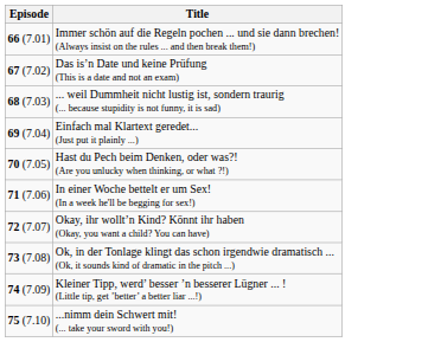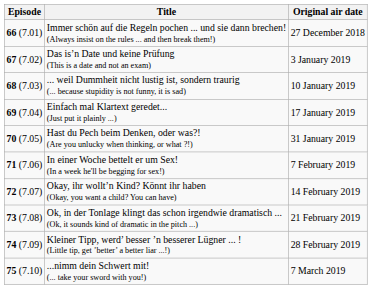 <table class="wikitable">
 <tr>
 <th>Episode</th>
 <th>Title</th>
+<th>Original air date</th>
 </tr>
 <tr>
 <td><strong>66</strong> (7.01)</td>
 <td>Immer schön auf die Regeln pochen ... und sie dann brechen!<br><small>(Always insist on the rules ... and then break them!)</small></td>
+<td>27 December 2018</td>
 </tr>
 <tr>
 <td><strong>67</strong> (7.02)</td>
 <td>Das is’n Date und keine Prüfung<br><small>(This is a date and not an exam)</small></td>
+<td>3 January 2019</td>
 </tr>
 <tr>
 <td><strong>68</strong> (7.03)</td>
 <td>... weil Dummheit nicht lustig ist, sondern traurig<br><small>(... because stupidity is not funny, it is sad)</small></td>
+<td>10 January 2019</td>
 </tr>
 <tr>
 <td><strong>69</strong> (7.04)</td>
 <td>Einfach mal Klartext geredet...<br><small>(Just put it plainly ...)</small></td>
+<td>17 January 2019</td>
 </tr>
 <tr>
 <td><strong>70</strong> (7.05)</td>
 <td>Hast du Pech beim Denken, oder was?!<br><small>(Are you unlucky when thinking, or what ?!)</small></td>
+<td>31 January 2019</td>
 </tr>
 <tr>
 <td><strong>71</strong> (7.06)</td>
 <td>In einer Woche bettelt er um Sex!<br><small>(In a week he'll be begging for sex!)</small></td>
+<td>7 February 2019</td>
 </tr>
 <tr>
 <td><strong>72</strong> (7.07)</td>
 <td>Okay, ihr wollt’n Kind? Könnt ihr haben<br><small>(Okay, you want a child?  You can have)</small></td>
+<td>14 February 2019</td>
 </tr>
 <tr>
 <td><strong>73</strong> (7.08)</td>
 <td>Ok, in der Tonlage klingt das schon irgendwie dramatisch ...<br><small>(Ok, it sounds kind of dramatic in the pitch ...)</small></td>
+<td>21 February 2019</td>
 </tr>
 <tr>
 <td><strong>74</strong> (7.09)</td>
 <td>Kleiner Tipp, werd’ besser ’n besserer Lügner ... !<br><small>(Little tip, get ’better’ a better liar ...!)</small></td>
+<td>28 February 2019</td>
 </tr>
 <tr>
 <td><strong>75</strong> (7.10)</td>
 <td>...nimm dein Schwert mit!<br><small>(... take your sword with you!)</small></td>
+<td>7 March 2019</td>
 </tr>
 </table>
